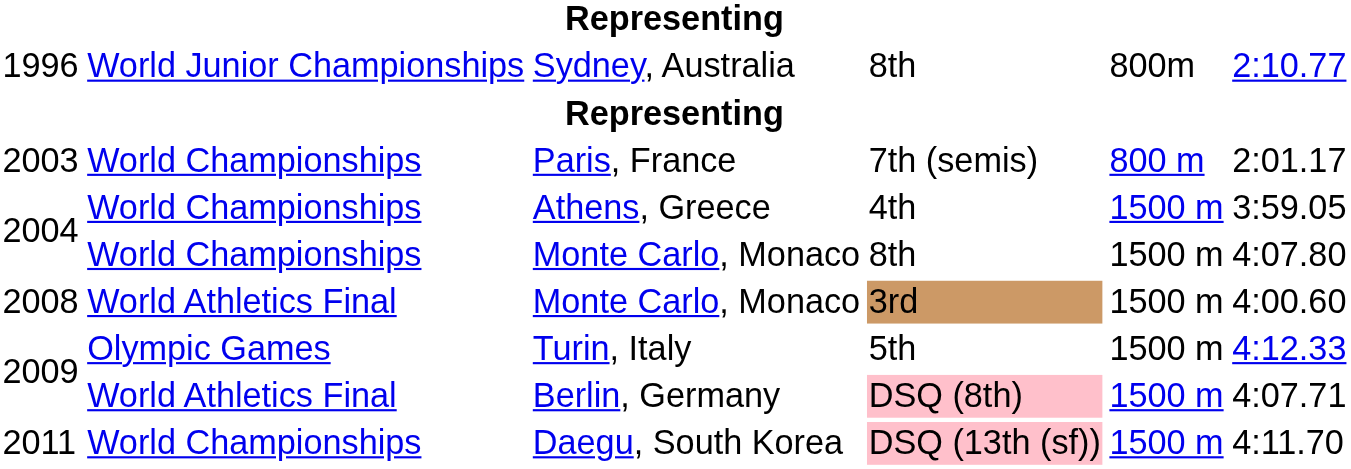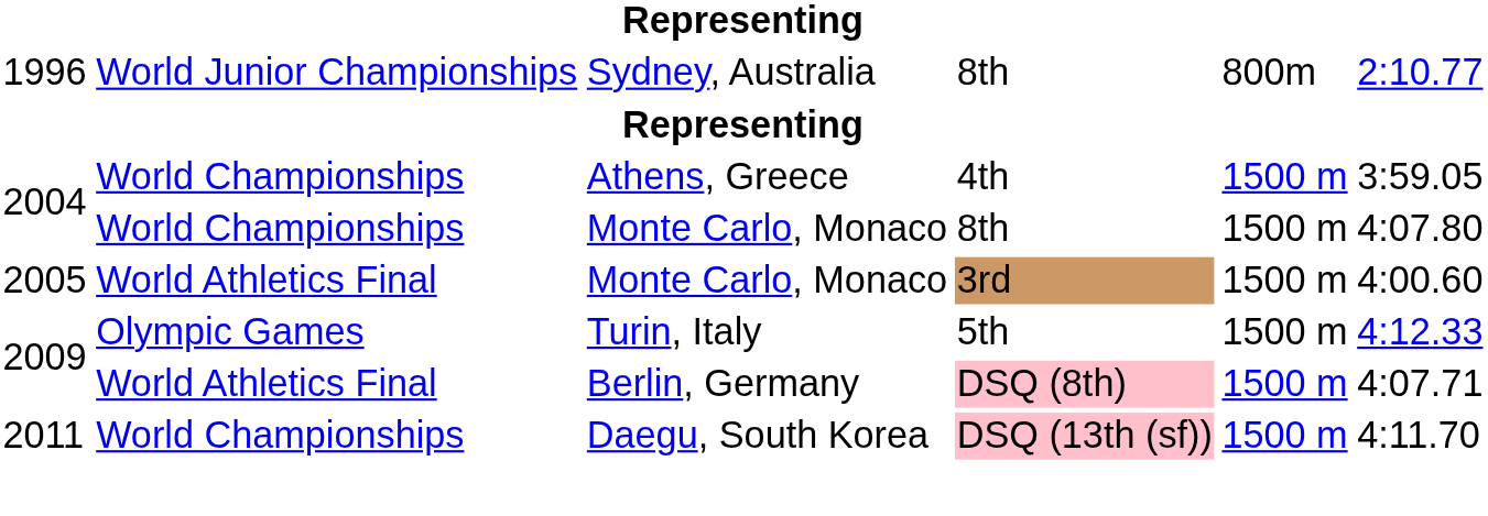 <table>
 <tr>
 <th colspan="6">Representing </th>
 </tr>
 <tr>
 <td>1996</td>
 <td><a href='#'>World Junior Championships</a></td>
 <td><a href='#'>Sydney</a>, Australia</td>
 <td>8th</td>
 <td>800m</td>
 <td><a href='#'>2:10.77</a></td>
 </tr>
 <tr>
 <th colspan="6">Representing </th>
-</tr>
-<tr>
-<td>2003</td>
-<td><a href='#'>World Championships</a></td>
-<td><a href='#'>Paris</a>, France</td>
-<td>7th (semis)</td>
-<td><a href='#'>800 m</a></td>
-<td>2:01.17</td>
 </tr>
 <tr>
 <td rowspan=2>2004</td>
 <td><a href='#'>World Championships</a></td>
 <td><a href='#'>Athens</a>, Greece</td>
 <td>4th</td>
 <td><a href='#'>1500 m</a></td>
 <td>3:59.05</td>
 </tr>
 <tr>
 <td><a href='#'>World Championships</a></td>
 <td><a href='#'>Monte Carlo</a>, Monaco</td>
 <td>8th</td>
 <td>1500 m</td>
 <td>4:07.80</td>
 </tr>
 <tr>
-<td>2008</td>
+<td>2005</td>
 <td><a href='#'>World Athletics Final</a></td>
 <td><a href='#'>Monte Carlo</a>, Monaco</td>
 <td bgcolor="cc9966">3rd</td>
 <td>1500 m</td>
 <td>4:00.60</td>
 </tr>
 <tr>
 <td rowspan=2>2009</td>
 <td><a href='#'>Olympic Games</a></td>
 <td><a href='#'>Turin</a>, Italy</td>
 <td>5th</td>
 <td>1500 m</td>
 <td><a href='#'>4:12.33</a></td>
 </tr>
 <tr>
 <td><a href='#'>World Athletics Final</a></td>
 <td><a href='#'>Berlin</a>, Germany</td>
 <td bgcolor=pink>DSQ (8th)</td>
 <td><a href='#'>1500 m</a></td>
 <td>4:07.71</td>
 </tr>
 <tr>
 <td>2011</td>
 <td><a href='#'>World Championships</a></td>
 <td><a href='#'>Daegu</a>, South Korea</td>
 <td bgcolor=pink>DSQ (13th (sf))</td>
 <td><a href='#'>1500 m</a></td>
 <td>4:11.70</td>
 </tr>
 </table>
